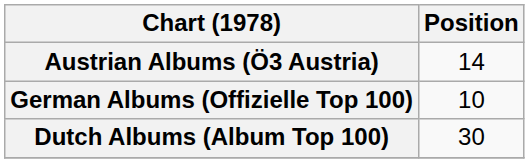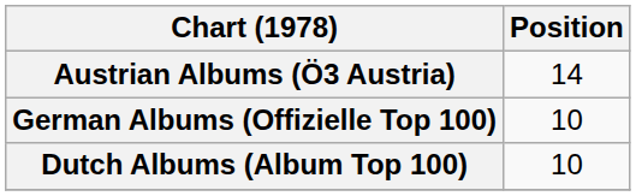 <table class="wikitable sortable plainrowheaders" style="text-align:center">
 <tr>
 <th scope="col">Chart (1978)</th>
 <th scope="col">Position</th>
 </tr>
 <tr>
 <th scope="row">Austrian Albums (Ö3 Austria)</th>
 <td>14</td>
 </tr>
 <tr>
 <th scope="row">German Albums (Offizielle Top 100)</th>
 <td>10</td>
 </tr>
 <tr>
 <th scope="row">Dutch Albums (Album Top 100)</th>
-<td>30</td>
+<td>10</td>
 </tr>
 <tr>
 </tr>
 </table>
